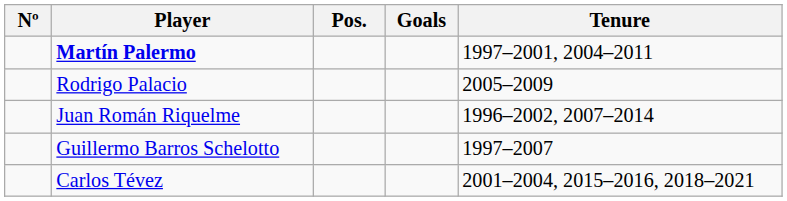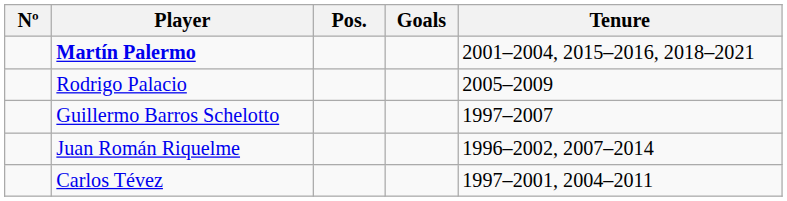 <table class="wikitable sortable">
 <tr>
 <th width=30px>Nº</th>
 <th width=200px>Player</th>
 <th width=50px>Pos.</th>
 <th width=50px>Goals</th>
 <th width=250px>Tenure</th>
 </tr>
 <tr>
 <td></td>
 <td> <strong><a href='#'>Martín Palermo</a></strong></td>
 <td></td>
 <td></td>
-<td>1997–2001, 2004–2011</td>
+<td>2001–2004, 2015–2016, 2018–2021</td>
 </tr>
 <tr>
 <td></td>
 <td> <a href='#'>Rodrigo Palacio</a></td>
 <td></td>
 <td></td>
 <td>2005–2009</td>
 </tr>
 <tr>
 <td></td>
+<td> <a href='#'>Guillermo Barros Schelotto</a></td>
+<td></td>
+<td></td>
+<td>1997–2007</td>
+</tr>
+<tr>
+<td></td>
 <td> <a href='#'>Juan Román Riquelme</a></td>
 <td></td>
 <td></td>
 <td>1996–2002, 2007–2014</td>
 </tr>
 <tr>
 <td></td>
-<td> <a href='#'>Guillermo Barros Schelotto</a></td>
-<td></td>
-<td></td>
-<td>1997–2007</td>
-</tr>
-<tr>
-<td></td>
 <td> <a href='#'>Carlos Tévez</a></td>
 <td></td>
 <td></td>
-<td>2001–2004, 2015–2016, 2018–2021</td>
+<td>1997–2001, 2004–2011</td>
 </tr>
 </table>
